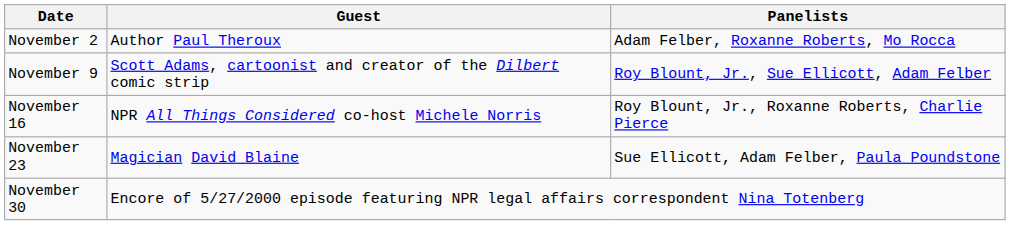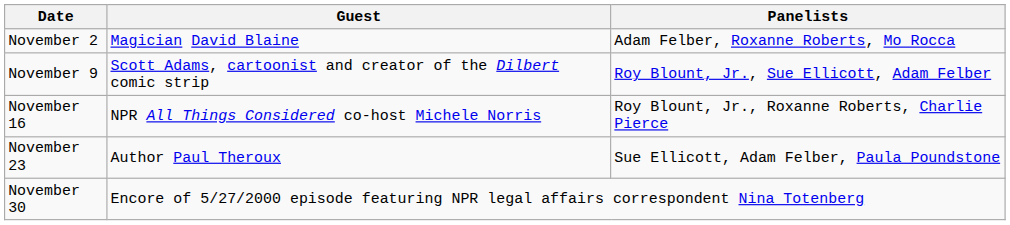 <table class="wikitable">
 <tr>
 <th>Date</th>
 <th>Guest</th>
 <th>Panelists</th>
 </tr>
 <tr>
 <td>November 2</td>
-<td>Author <a href='#'>Paul Theroux</a></td>
+<td><a href='#'>Magician</a> <a href='#'>David Blaine</a></td>
 <td>Adam Felber, <a href='#'>Roxanne Roberts</a>, <a href='#'>Mo Rocca</a></td>
 </tr>
 <tr>
 <td>November 9</td>
 <td><a href='#'>Scott Adams</a>, <a href='#'>cartoonist</a> and creator of the <em><a href='#'>Dilbert</a></em> comic strip</td>
 <td><a href='#'>Roy Blount, Jr.</a>, <a href='#'>Sue Ellicott</a>, <a href='#'>Adam Felber</a></td>
 </tr>
 <tr>
 <td>November 16</td>
 <td>NPR <em><a href='#'>All Things Considered</a></em> co-host <a href='#'>Michele Norris</a></td>
 <td>Roy Blount, Jr., Roxanne Roberts, <a href='#'>Charlie Pierce</a></td>
 </tr>
 <tr>
 <td>November 23</td>
-<td><a href='#'>Magician</a> <a href='#'>David Blaine</a></td>
+<td>Author <a href='#'>Paul Theroux</a></td>
 <td>Sue Ellicott, Adam Felber, <a href='#'>Paula Poundstone</a></td>
 </tr>
 <tr>
 <td>November 30</td>
 <td colspan=2>Encore of 5/27/2000 episode featuring NPR legal affairs correspondent <a href='#'>Nina Totenberg</a></td>
 </tr>
 </table>
